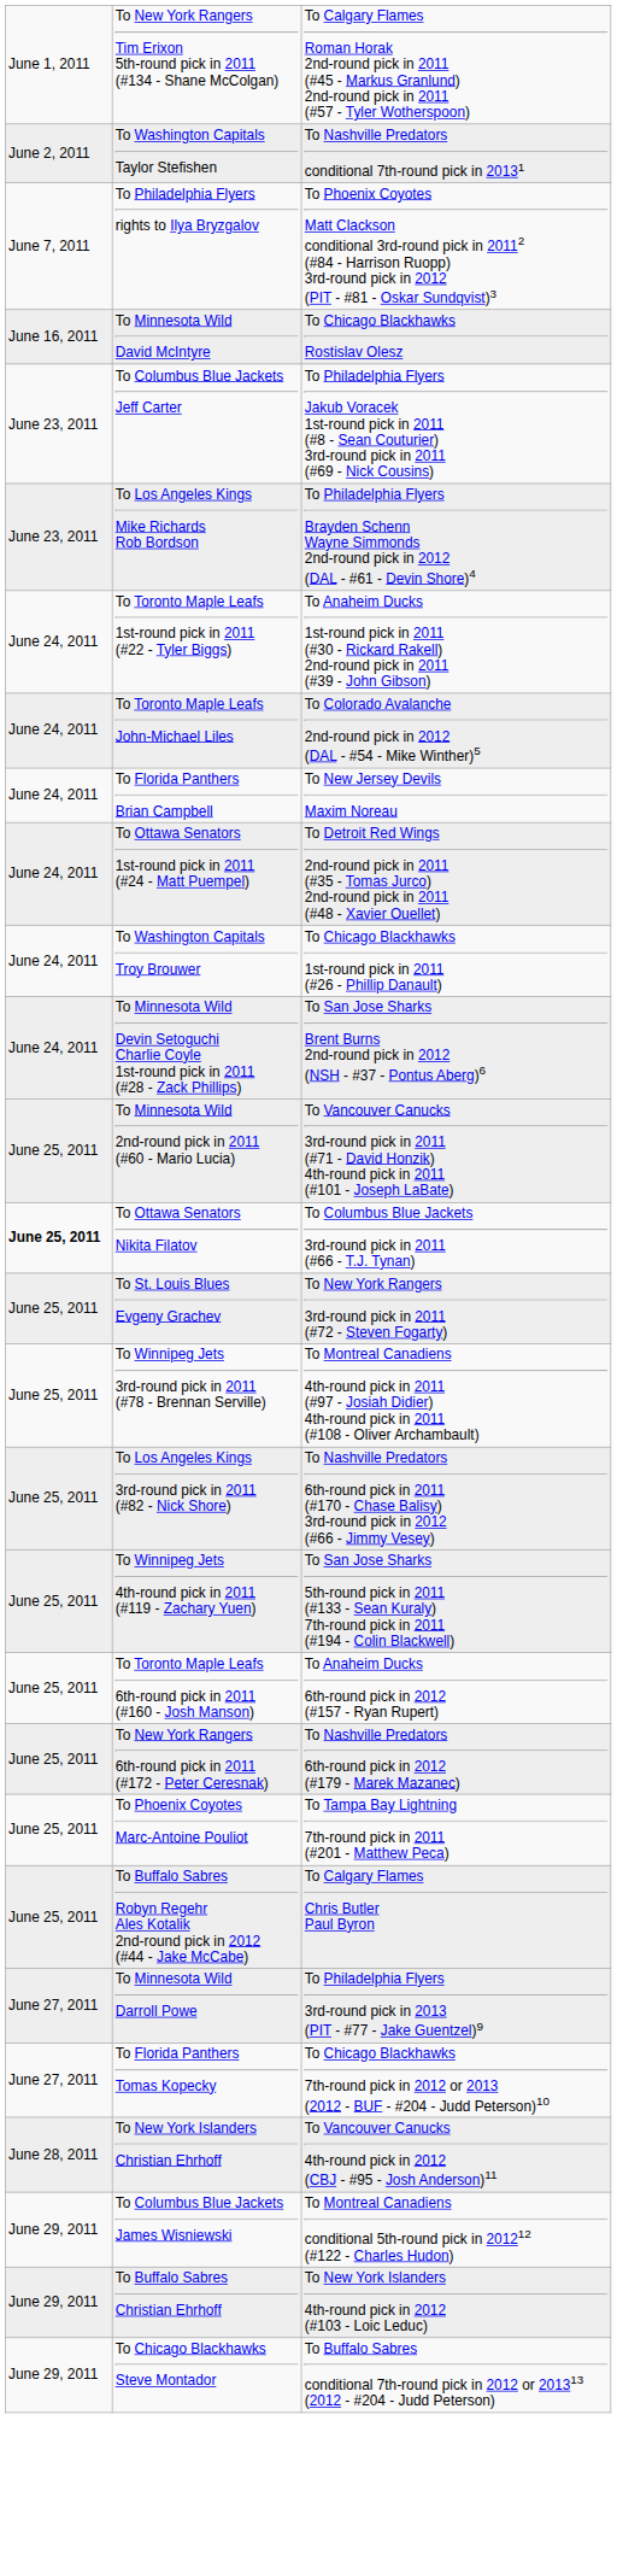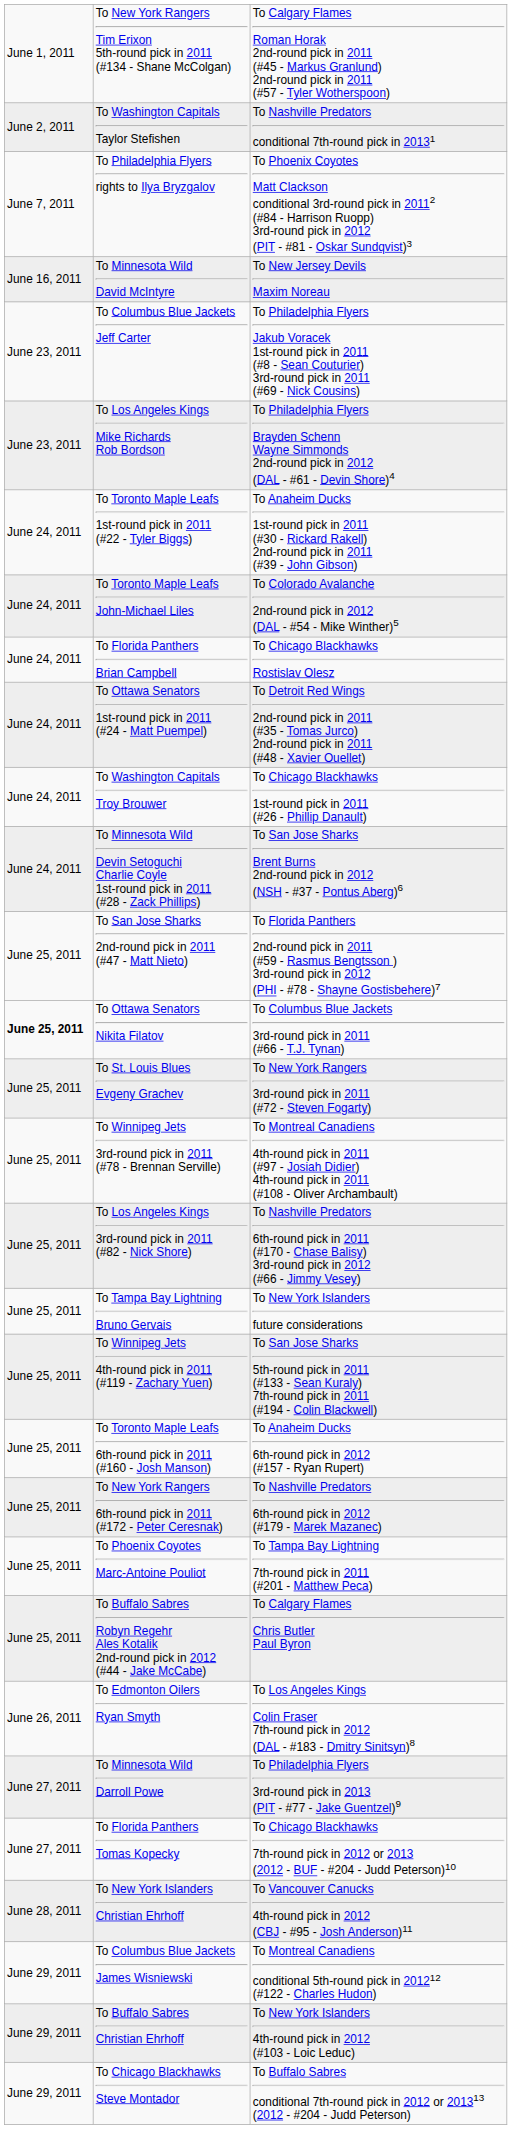 <table class="wikitable" style="border:1px solid #999; width:680px;">
 <tr>
 <td>June 1, 2011</td>
 <td valign="top">To <a href='#'>New York Rangers</a><hr><a href='#'>Tim Erixon</a><br>5th-round pick in <a href='#'>2011</a><br>(#134 - Shane McColgan)</td>
 <td valign="top">To <a href='#'>Calgary Flames</a><hr><a href='#'>Roman Horak</a><br>2nd-round pick in <a href='#'>2011</a><br>(#45 - <a href='#'>Markus Granlund</a>)<br>2nd-round pick in <a href='#'>2011</a><br>(#57 - <a href='#'>Tyler Wotherspoon</a>)</td>
 </tr>
 <tr bgcolor="eeeeee">
 <td>June 2, 2011</td>
 <td valign="top">To <a href='#'>Washington Capitals</a><hr>Taylor Stefishen</td>
 <td valign="top">To <a href='#'>Nashville Predators</a><hr>conditional 7th-round pick in <a href='#'>2013</a><sup>1</sup></td>
 </tr>
 <tr>
 <td>June 7, 2011</td>
 <td valign="top">To <a href='#'>Philadelphia Flyers</a><hr>rights to <a href='#'>Ilya Bryzgalov</a></td>
 <td valign="top">To <a href='#'>Phoenix Coyotes</a><hr><a href='#'>Matt Clackson</a><br>conditional 3rd-round pick in <a href='#'>2011</a><sup>2</sup><br>(#84 - Harrison Ruopp)<br>3rd-round pick in <a href='#'>2012</a><br>(<a href='#'>PIT</a> - #81 - <a href='#'>Oskar Sundqvist</a>)<sup>3</sup></td>
 </tr>
 <tr bgcolor="eeeeee">
 <td>June 16, 2011</td>
 <td valign="top">To <a href='#'>Minnesota Wild</a><hr><a href='#'>David McIntyre</a></td>
-<td valign="top">To <a href='#'>Chicago Blackhawks</a><hr><a href='#'>Rostislav Olesz</a></td>
+<td valign="top">To <a href='#'>New Jersey Devils</a><hr><a href='#'>Maxim Noreau</a></td>
 </tr>
 <tr>
 <td>June 23, 2011</td>
 <td valign="top">To <a href='#'>Columbus Blue Jackets</a><hr><a href='#'>Jeff Carter</a></td>
 <td valign="top">To <a href='#'>Philadelphia Flyers</a><hr><a href='#'>Jakub Voracek</a><br>1st-round pick in <a href='#'>2011</a><br>(#8 - <a href='#'>Sean Couturier</a>)<br>3rd-round pick in <a href='#'>2011</a><br>(#69 - <a href='#'>Nick Cousins</a>)</td>
 </tr>
 <tr bgcolor="eeeeee">
 <td>June 23, 2011</td>
 <td valign="top">To <a href='#'>Los Angeles Kings</a><hr><a href='#'>Mike Richards</a><br><a href='#'>Rob Bordson</a></td>
 <td valign="top">To <a href='#'>Philadelphia Flyers</a><hr><a href='#'>Brayden Schenn</a><br><a href='#'>Wayne Simmonds</a><br>2nd-round pick in <a href='#'>2012</a><br>(<a href='#'>DAL</a> - #61 - <a href='#'>Devin Shore</a>)<sup>4</sup></td>
 </tr>
 <tr>
 <td>June 24, 2011</td>
 <td valign="top">To <a href='#'>Toronto Maple Leafs</a><hr>1st-round pick in <a href='#'>2011</a><br>(#22 - <a href='#'>Tyler Biggs</a>)</td>
 <td valign="top">To <a href='#'>Anaheim Ducks</a><hr>1st-round pick in <a href='#'>2011</a><br>(#30 - <a href='#'>Rickard Rakell</a>)<br>2nd-round pick in <a href='#'>2011</a><br>(#39 - <a href='#'>John Gibson</a>)</td>
 </tr>
 <tr bgcolor="eeeeee">
 <td>June 24, 2011</td>
 <td valign="top">To <a href='#'>Toronto Maple Leafs</a><hr><a href='#'>John-Michael Liles</a></td>
 <td valign="top">To <a href='#'>Colorado Avalanche</a><hr>2nd-round pick in <a href='#'>2012</a><br>(<a href='#'>DAL</a> - #54 - Mike Winther)<sup>5</sup></td>
 </tr>
 <tr>
 <td>June 24, 2011</td>
 <td valign="top">To <a href='#'>Florida Panthers</a><hr><a href='#'>Brian Campbell</a></td>
-<td valign="top">To <a href='#'>New Jersey Devils</a><hr><a href='#'>Maxim Noreau</a></td>
+<td valign="top">To <a href='#'>Chicago Blackhawks</a><hr><a href='#'>Rostislav Olesz</a></td>
 </tr>
 <tr bgcolor="eeeeee">
 <td>June 24, 2011</td>
 <td valign="top">To <a href='#'>Ottawa Senators</a><hr>1st-round pick in <a href='#'>2011</a><br>(#24 - <a href='#'>Matt Puempel</a>)</td>
 <td valign="top">To <a href='#'>Detroit Red Wings</a><hr>2nd-round pick in <a href='#'>2011</a><br>(#35 - <a href='#'>Tomas Jurco</a>)<br>2nd-round pick in <a href='#'>2011</a><br>(#48 - <a href='#'>Xavier Ouellet</a>)</td>
 </tr>
 <tr>
 <td>June 24, 2011</td>
 <td valign="top">To <a href='#'>Washington Capitals</a><hr><a href='#'>Troy Brouwer</a></td>
 <td valign="top">To <a href='#'>Chicago Blackhawks</a><hr>1st-round pick in <a href='#'>2011</a><br>(#26 - <a href='#'>Phillip Danault</a>)</td>
 </tr>
 <tr bgcolor="eeeeee">
 <td>June 24, 2011</td>
 <td valign="top">To <a href='#'>Minnesota Wild</a><hr><a href='#'>Devin Setoguchi</a><br><a href='#'>Charlie Coyle</a><br>1st-round pick in <a href='#'>2011</a><br>(#28 - <a href='#'>Zack Phillips</a>)</td>
 <td valign="top">To <a href='#'>San Jose Sharks</a><hr><a href='#'>Brent Burns</a><br>2nd-round pick in <a href='#'>2012</a><br>(<a href='#'>NSH</a> - #37 - <a href='#'>Pontus Aberg</a>)<sup>6</sup></td>
 </tr>
-<tr bgcolor="eeeeee">
+<tr>
 <td>June 25, 2011</td>
-<td valign="top">To <a href='#'>Minnesota Wild</a><hr>2nd-round pick in <a href='#'>2011</a><br>(#60 - Mario Lucia)</td>
-<td valign="top">To <a href='#'>Vancouver Canucks</a><hr>3rd-round pick in <a href='#'>2011</a><br>(#71 - <a href='#'>David Honzik</a>)<br>4th-round pick in <a href='#'>2011</a><br>(#101 - <a href='#'>Joseph LaBate</a>)</td>
+<td valign="top">To <a href='#'>San Jose Sharks</a><hr>2nd-round pick in <a href='#'>2011</a><br>(#47 - <a href='#'>Matt Nieto</a>)</td>
+<td valign="top">To <a href='#'>Florida Panthers</a><hr>2nd-round pick in <a href='#'>2011</a><br>(#59 - <a href='#'>Rasmus Bengtsson </a>)<br>3rd-round pick in <a href='#'>2012</a><br>(<a href='#'>PHI</a> - #78 - <a href='#'>Shayne Gostisbehere</a>)<sup>7</sup></td>
 </tr>
 <tr>
 <td><strong>June 25, 2011</strong></td>
 <td valign="top">To <a href='#'>Ottawa Senators</a><hr><a href='#'>Nikita Filatov</a></td>
 <td valign="top">To <a href='#'>Columbus Blue Jackets</a><hr>3rd-round pick in <a href='#'>2011</a><br>(#66 - <a href='#'>T.J. Tynan</a>)</td>
 </tr>
 <tr bgcolor="eeeeee">
 <td>June 25, 2011</td>
 <td valign="top">To <a href='#'>St. Louis Blues</a><hr><a href='#'>Evgeny Grachev</a></td>
 <td valign="top">To <a href='#'>New York Rangers</a><hr>3rd-round pick in <a href='#'>2011</a><br>(#72 - <a href='#'>Steven Fogarty</a>)</td>
 </tr>
 <tr>
 <td>June 25, 2011</td>
 <td valign="top">To <a href='#'>Winnipeg Jets</a><hr>3rd-round pick in <a href='#'>2011</a><br>(#78 - Brennan Serville)</td>
 <td valign="top">To <a href='#'>Montreal Canadiens</a><hr>4th-round pick in <a href='#'>2011</a><br>(#97 - <a href='#'>Josiah Didier</a>)<br>4th-round pick in <a href='#'>2011</a><br>(#108 - Oliver Archambault)</td>
 </tr>
 <tr bgcolor="eeeeee">
 <td>June 25, 2011</td>
 <td valign="top">To <a href='#'>Los Angeles Kings</a><hr>3rd-round pick in <a href='#'>2011</a><br>(#82 - <a href='#'>Nick Shore</a>)</td>
 <td valign="top">To <a href='#'>Nashville Predators</a><hr>6th-round pick in <a href='#'>2011</a><br>(#170 - <a href='#'>Chase Balisy</a>)<br>3rd-round pick in <a href='#'>2012</a><br>(#66 - <a href='#'>Jimmy Vesey</a>)</td>
+</tr>
+<tr>
+<td>June 25, 2011</td>
+<td valign="top">To <a href='#'>Tampa Bay Lightning</a><hr><a href='#'>Bruno Gervais</a></td>
+<td valign="top">To <a href='#'>New York Islanders</a><hr>future considerations</td>
 </tr>
 <tr bgcolor="eeeeee">
 <td>June 25, 2011</td>
 <td valign="top">To <a href='#'>Winnipeg Jets</a><hr>4th-round pick in <a href='#'>2011</a><br>(#119 - <a href='#'>Zachary Yuen</a>)</td>
 <td valign="top">To <a href='#'>San Jose Sharks</a><hr>5th-round pick in <a href='#'>2011</a><br>(#133 - <a href='#'>Sean Kuraly</a>)<br>7th-round pick in <a href='#'>2011</a><br>(#194 - <a href='#'>Colin Blackwell</a>)</td>
 </tr>
 <tr>
 <td>June 25, 2011</td>
 <td valign="top">To <a href='#'>Toronto Maple Leafs</a><hr>6th-round pick in <a href='#'>2011</a><br>(#160 - <a href='#'>Josh Manson</a>)</td>
 <td valign="top">To <a href='#'>Anaheim Ducks</a><hr>6th-round pick in <a href='#'>2012</a><br>(#157 - Ryan Rupert)</td>
 </tr>
 <tr bgcolor="eeeeee">
 <td>June 25, 2011</td>
 <td valign="top">To <a href='#'>New York Rangers</a><hr>6th-round pick in <a href='#'>2011</a><br>(#172 - <a href='#'>Peter Ceresnak</a>)</td>
 <td valign="top">To <a href='#'>Nashville Predators</a><hr>6th-round pick in <a href='#'>2012</a><br>(#179 - <a href='#'>Marek Mazanec</a>)</td>
 </tr>
 <tr>
 <td>June 25, 2011</td>
 <td valign="top">To <a href='#'>Phoenix Coyotes</a><hr><a href='#'>Marc-Antoine Pouliot</a></td>
 <td valign="top">To <a href='#'>Tampa Bay Lightning</a><hr>7th-round pick in <a href='#'>2011</a><br>(#201 - <a href='#'>Matthew Peca</a>)</td>
 </tr>
 <tr bgcolor="eeeeee">
 <td>June 25, 2011</td>
 <td valign="top">To <a href='#'>Buffalo Sabres</a><hr><a href='#'>Robyn Regehr</a><br><a href='#'>Ales Kotalik</a><br>2nd-round pick in <a href='#'>2012</a><br>(#44 - <a href='#'>Jake McCabe</a>)</td>
 <td valign="top">To <a href='#'>Calgary Flames</a><hr><a href='#'>Chris Butler</a><br><a href='#'>Paul Byron</a></td>
+</tr>
+<tr>
+<td>June 26, 2011</td>
+<td valign="top">To <a href='#'>Edmonton Oilers</a><hr><a href='#'>Ryan Smyth</a></td>
+<td valign="top">To <a href='#'>Los Angeles Kings</a><hr><a href='#'>Colin Fraser</a><br>7th-round pick in <a href='#'>2012</a><br>(<a href='#'>DAL</a> - #183 - <a href='#'>Dmitry Sinitsyn</a>)<sup>8</sup></td>
 </tr>
 <tr bgcolor="eeeeee">
 <td>June 27, 2011</td>
 <td valign="top">To <a href='#'>Minnesota Wild</a><hr><a href='#'>Darroll Powe</a></td>
 <td valign="top">To <a href='#'>Philadelphia Flyers</a><hr>3rd-round pick in <a href='#'>2013</a><br>(<a href='#'>PIT</a> - #77 - <a href='#'>Jake Guentzel</a>)<sup>9</sup></td>
 </tr>
 <tr>
 <td>June 27, 2011</td>
 <td valign="top">To <a href='#'>Florida Panthers</a><hr><a href='#'>Tomas Kopecky</a></td>
 <td valign="top">To <a href='#'>Chicago Blackhawks</a><hr>7th-round pick in <a href='#'>2012</a> or <a href='#'>2013</a><br>(<a href='#'>2012</a> - <a href='#'>BUF</a> - #204 - Judd Peterson)<sup>10</sup></td>
 </tr>
 <tr bgcolor="eeeeee">
 <td>June 28, 2011</td>
 <td valign="top">To <a href='#'>New York Islanders</a><hr><a href='#'>Christian Ehrhoff</a></td>
 <td valign="top">To <a href='#'>Vancouver Canucks</a><hr>4th-round pick in <a href='#'>2012</a><br>(<a href='#'>CBJ</a> - #95 - <a href='#'>Josh Anderson</a>)<sup>11</sup></td>
 </tr>
 <tr>
 <td>June 29, 2011</td>
 <td valign="top">To <a href='#'>Columbus Blue Jackets</a><hr><a href='#'>James Wisniewski</a></td>
 <td valign="top">To <a href='#'>Montreal Canadiens</a><hr>conditional 5th-round pick in <a href='#'>2012</a><sup>12</sup><br>(#122 - <a href='#'>Charles Hudon</a>)</td>
 </tr>
 <tr bgcolor="eeeeee">
 <td>June 29, 2011</td>
 <td valign="top">To <a href='#'>Buffalo Sabres</a><hr><a href='#'>Christian Ehrhoff</a></td>
 <td valign="top">To <a href='#'>New York Islanders</a><hr>4th-round pick in <a href='#'>2012</a><br>(#103 - Loic Leduc)</td>
 </tr>
 <tr>
 <td>June 29, 2011</td>
 <td valign="top">To <a href='#'>Chicago Blackhawks</a><hr><a href='#'>Steve Montador</a></td>
 <td valign="top">To <a href='#'>Buffalo Sabres</a><hr>conditional 7th-round pick in <a href='#'>2012</a> or <a href='#'>2013</a><sup>13</sup><br>(<a href='#'>2012</a> - #204 - Judd Peterson)</td>
 </tr>
 </table>
